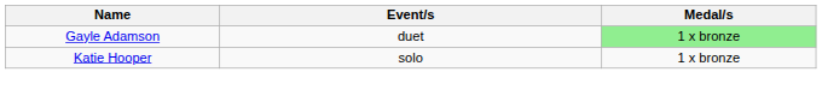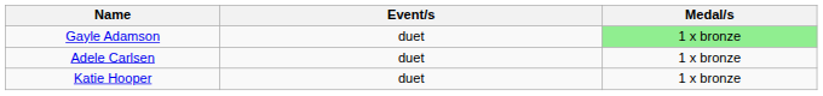 <table class="wikitable" style="text-align: center">
 <tr>
 <th width=250>Name</th>
 <th width=450>Event/s</th>
 <th width=250>Medal/s</th>
 </tr>
 <tr>
 <td><a href='#'>Gayle Adamson</a></td>
 <td>duet</td>
 <td style="background: lightgreen;">1 x bronze</td>
 </tr>
 <tr>
+<td><a href='#'>Adele Carlsen</a></td>
+<td>duet</td>
+<td>1 x bronze</td>
+</tr>
+<tr>
 <td><a href='#'>Katie Hooper</a></td>
-<td>solo</td>
+<td>duet</td>
 <td>1 x bronze</td>
 </tr>
 </table>
